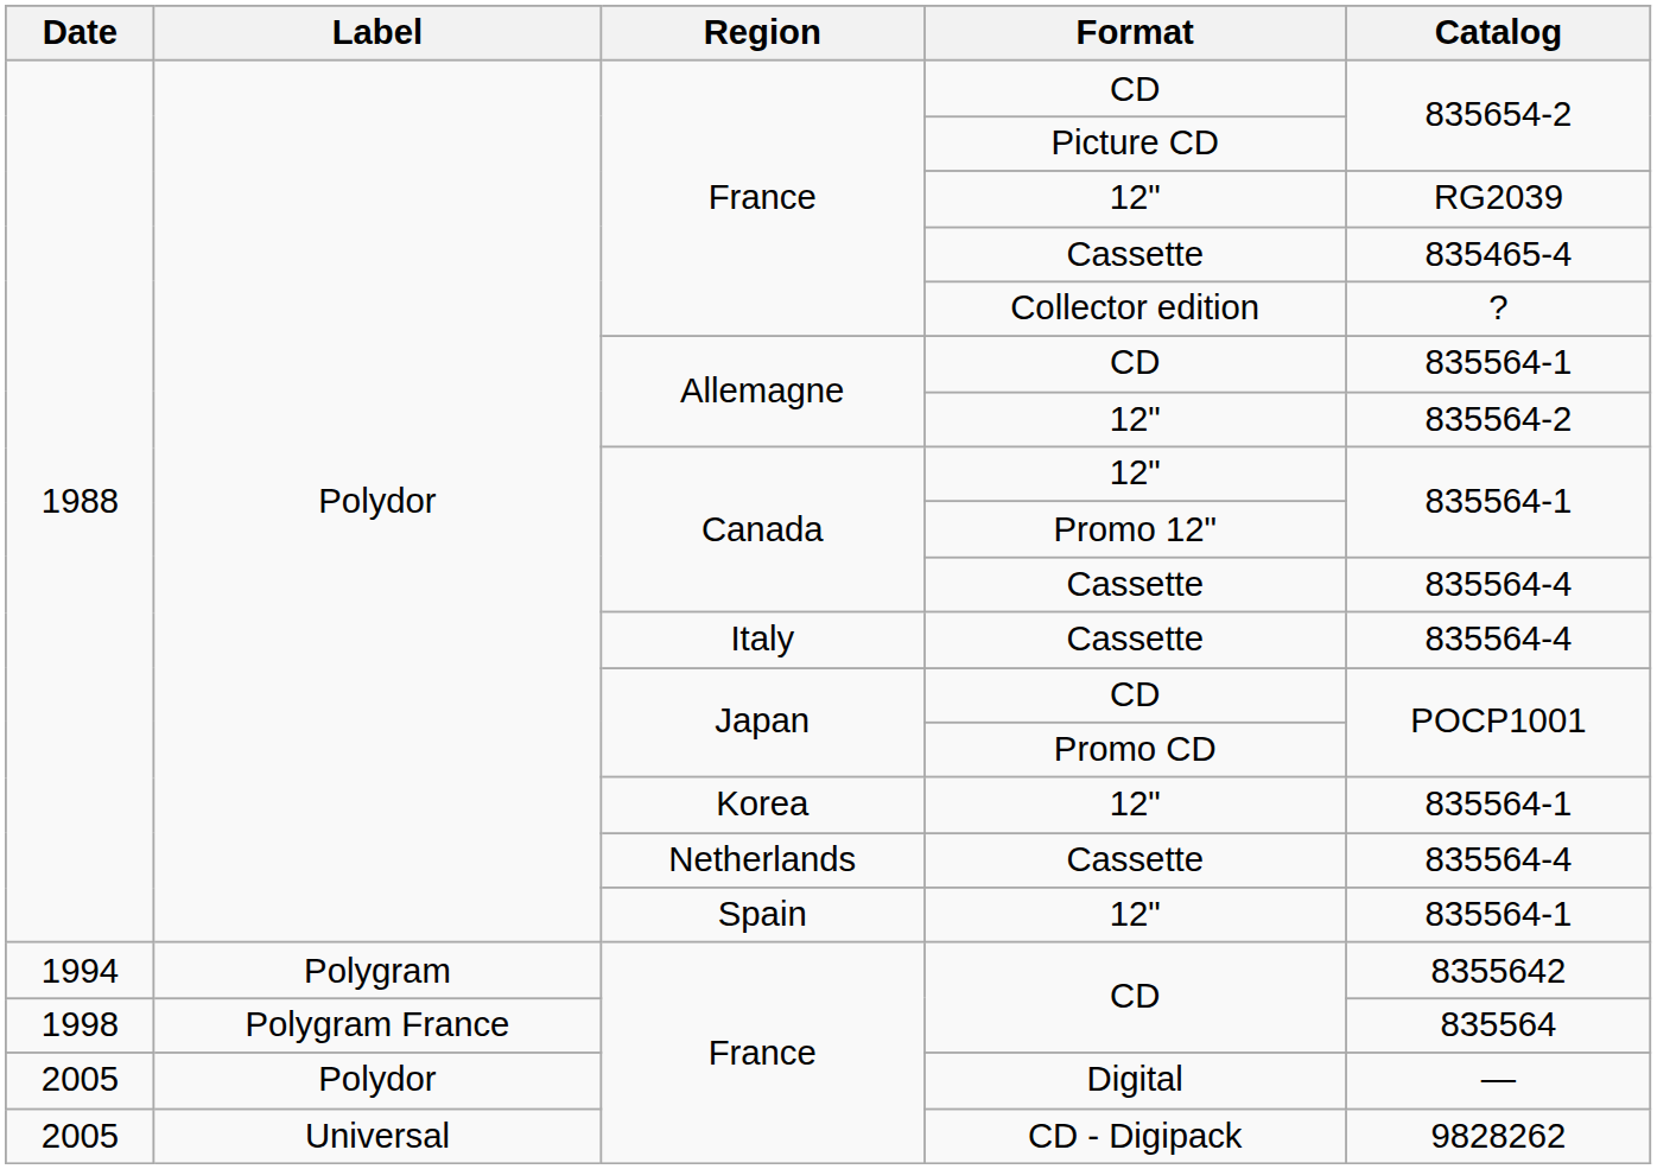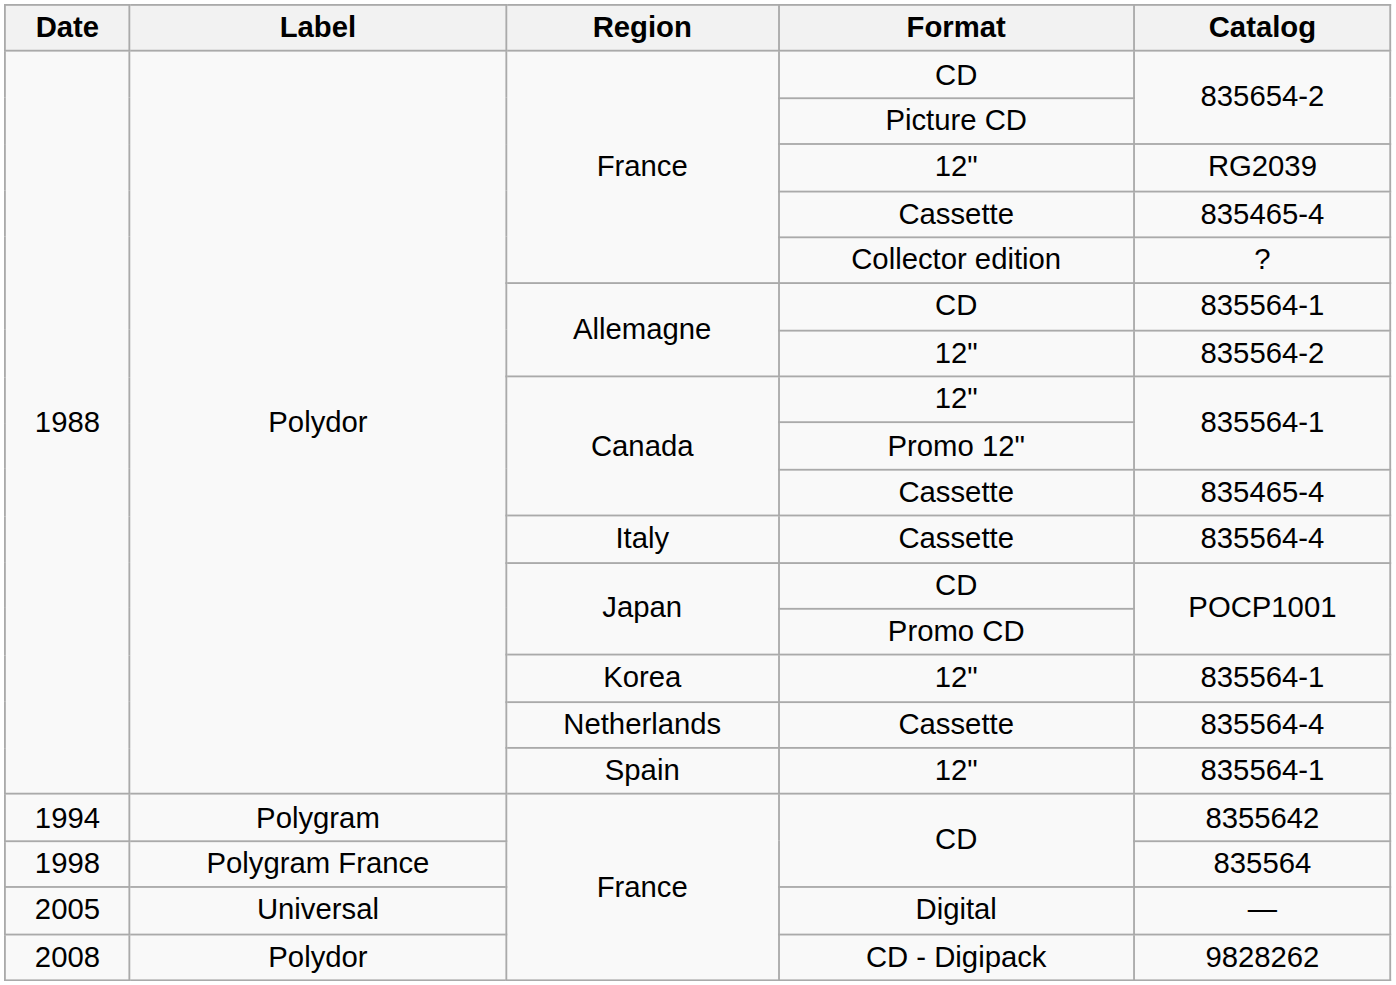 <table class="wikitable" style="width:60%;">
 <tr>
 <th>Date</th>
 <th>Label</th>
 <th>Region</th>
 <th>Format</th>
 <th>Catalog</th>
 </tr>
 <tr>
 <td rowspan="16" style="text-align:center;">1988</td>
 <td rowspan="16" style="text-align:center;">Polydor</td>
 <td rowspan="5" style="text-align:center;">France</td>
 <td align=center>CD</td>
 <td rowspan="2" style="text-align:center;">835654-2</td>
 </tr>
 <tr>
 <td align=center>Picture CD</td>
 </tr>
 <tr>
 <td align=center>12"</td>
 <td align=center>RG2039</td>
 </tr>
 <tr>
 <td align=center>Cassette</td>
 <td align=center>835465-4</td>
 </tr>
 <tr>
 <td align=center>Collector edition</td>
 <td align=center>?</td>
 </tr>
 <tr>
 <td rowspan="2" style="text-align:center;">Allemagne</td>
 <td align=center>CD</td>
 <td align=center>835564-1</td>
 </tr>
 <tr>
 <td align=center>12"</td>
 <td align=center>835564-2</td>
 </tr>
 <tr>
 <td rowspan="3" style="text-align:center;">Canada</td>
 <td align=center>12"</td>
 <td rowspan="2" style="text-align:center;">835564-1</td>
 </tr>
 <tr>
 <td align=center>Promo 12"</td>
 </tr>
 <tr>
 <td align=center>Cassette</td>
-<td align=center>835564-4</td>
+<td align=center>835465-4</td>
 </tr>
 <tr>
 <td align=center>Italy</td>
 <td align=center>Cassette</td>
 <td align=center>835564-4</td>
 </tr>
 <tr>
 <td rowspan="2" style="text-align:center;">Japan</td>
 <td align=center>CD</td>
 <td rowspan="2" style="text-align:center;">POCP1001</td>
 </tr>
 <tr>
 <td align=center>Promo CD</td>
 </tr>
 <tr>
 <td align=center>Korea</td>
 <td align=center>12"</td>
 <td align=center>835564-1</td>
 </tr>
 <tr>
 <td align=center>Netherlands</td>
 <td align=center>Cassette</td>
 <td align=center>835564-4</td>
 </tr>
 <tr>
 <td align=center>Spain</td>
 <td align=center>12"</td>
 <td align=center>835564-1</td>
 </tr>
 <tr style="text-align:center;">
 <td>1994</td>
 <td>Polygram</td>
 <td rowspan="4">France</td>
 <td rowspan="2">CD</td>
 <td>8355642</td>
 </tr>
 <tr style="text-align:center;">
 <td>1998</td>
 <td>Polygram France</td>
 <td>835564</td>
 </tr>
 <tr style="text-align:center;">
 <td>2005</td>
-<td>Polydor</td>
+<td>Universal</td>
 <td>Digital</td>
 <td>—</td>
 </tr>
 <tr style="text-align:center;">
-<td>2005</td>
-<td>Universal</td>
+<td>2008</td>
+<td>Polydor</td>
 <td>CD - Digipack</td>
 <td>9828262</td>
 </tr>
 </table>
